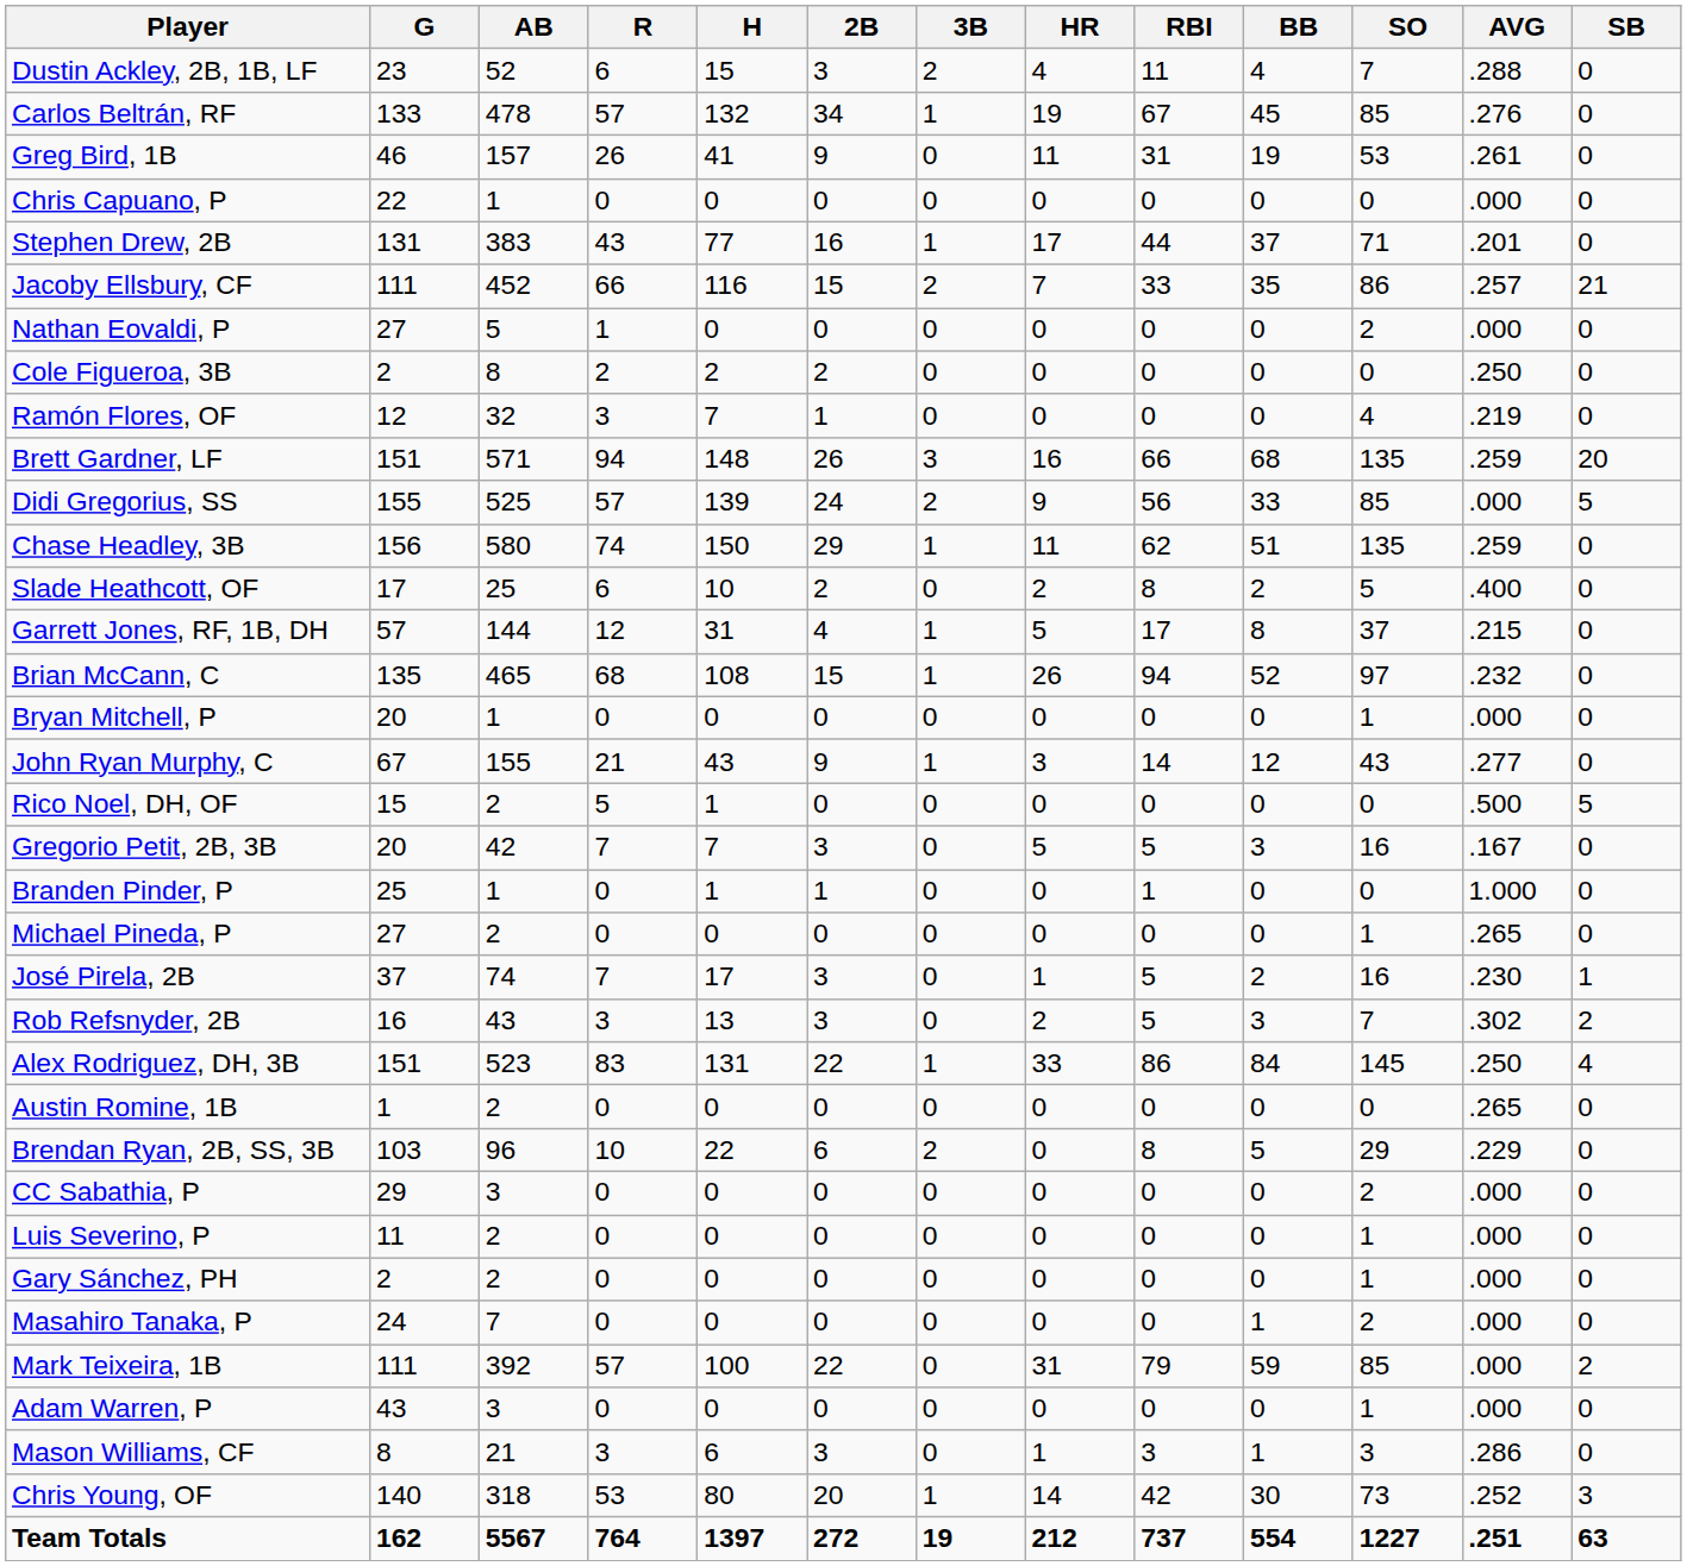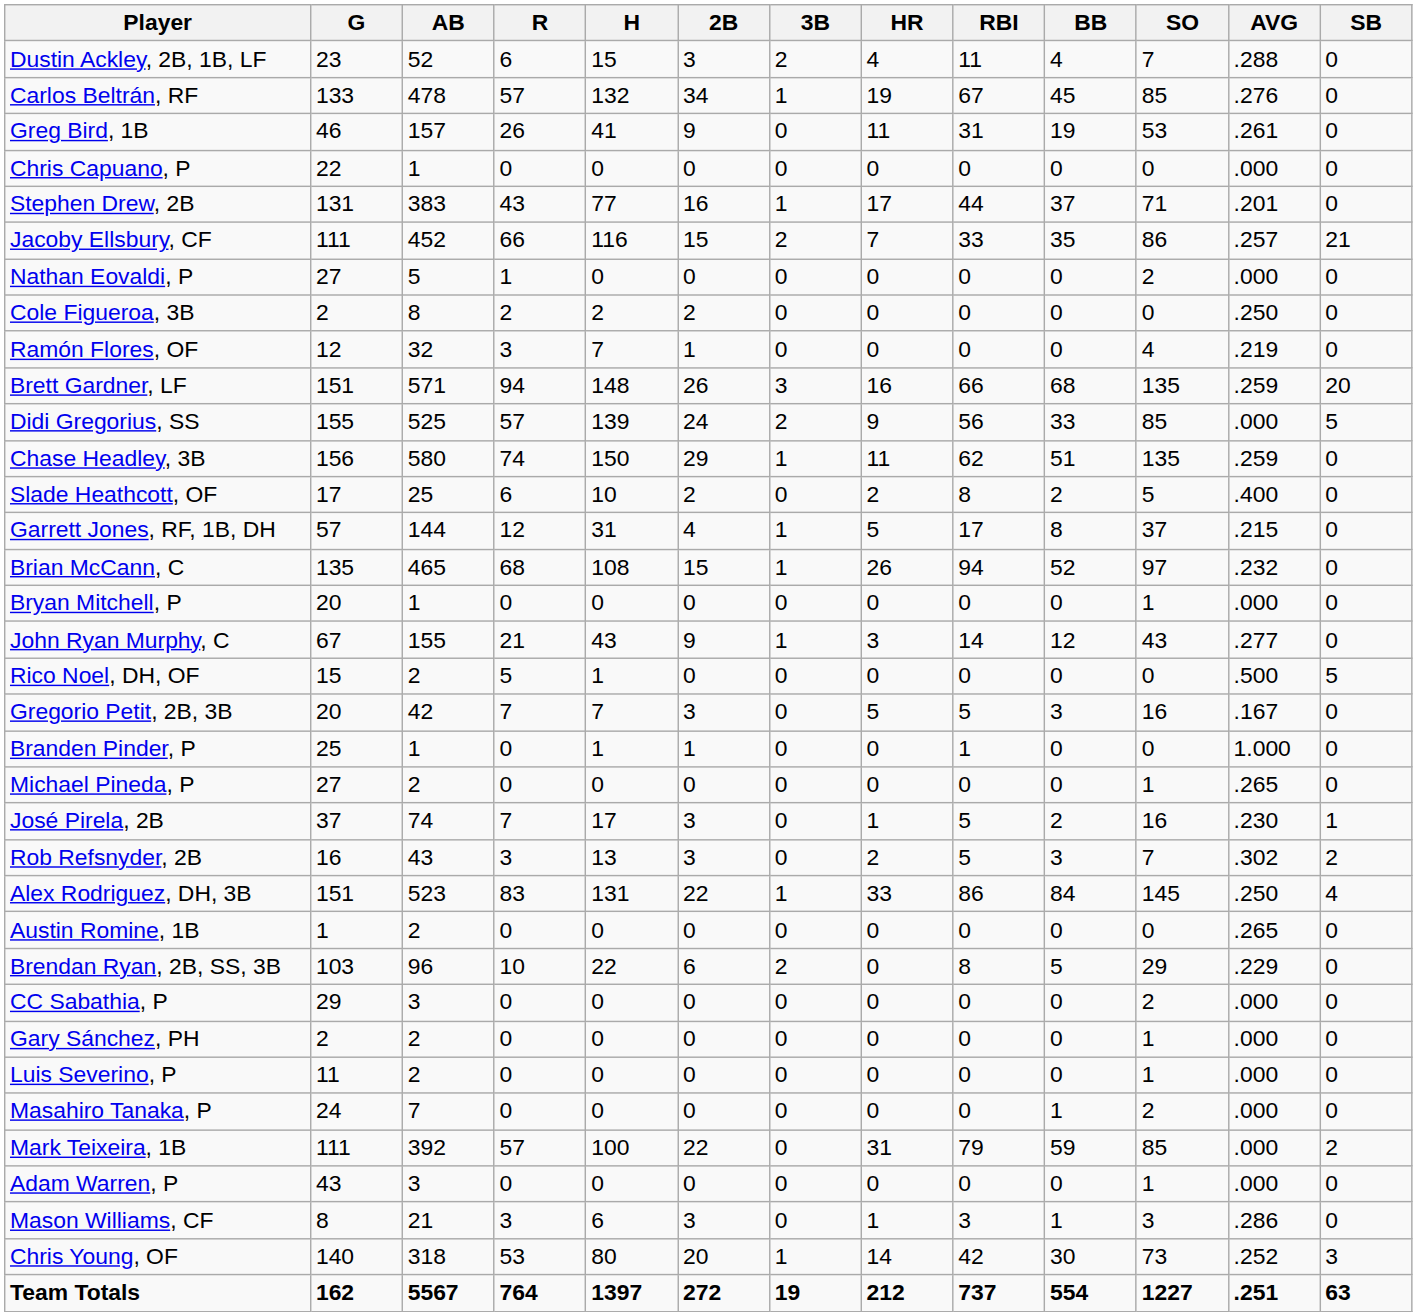 <table class="wikitable sortable">
 <tr>
 <th bgcolor="#DDDDFF" width="20%">Player</th>
 <th bgcolor="#DDDDFF" width="6%">G</th>
 <th bgcolor="#DDDDFF" width="6%">AB</th>
 <th bgcolor="#DDDDFF" width="6%">R</th>
 <th bgcolor="#DDDDFF" width="6%">H</th>
 <th bgcolor="#DDDDFF" width="6%">2B</th>
 <th bgcolor="#DDDDFF" width="6%">3B</th>
 <th bgcolor="#DDDDFF" width="6%">HR</th>
 <th bgcolor="#DDDDFF" width="6%">RBI</th>
 <th bgcolor="#DDDDFF" width="6%">BB</th>
 <th bgcolor="#DDDDFF" width="6%">SO</th>
 <th bgcolor="#DDDDFF" width="6%">AVG</th>
 <th bgcolor="#DDDDFF" width="6%">SB</th>
 </tr>
 <tr>
 <td><a href='#'>Dustin Ackley</a>, 2B, 1B, LF</td>
 <td>23</td>
 <td>52</td>
 <td>6</td>
 <td>15</td>
 <td>3</td>
 <td>2</td>
 <td>4</td>
 <td>11</td>
 <td>4</td>
 <td>7</td>
 <td>.288</td>
 <td>0</td>
 </tr>
 <tr>
 <td><a href='#'>Carlos Beltrán</a>, RF</td>
 <td>133</td>
 <td>478</td>
 <td>57</td>
 <td>132</td>
 <td>34</td>
 <td>1</td>
 <td>19</td>
 <td>67</td>
 <td>45</td>
 <td>85</td>
 <td>.276</td>
 <td>0</td>
 </tr>
 <tr>
 <td><a href='#'>Greg Bird</a>, 1B</td>
 <td>46</td>
 <td>157</td>
 <td>26</td>
 <td>41</td>
 <td>9</td>
 <td>0</td>
 <td>11</td>
 <td>31</td>
 <td>19</td>
 <td>53</td>
 <td>.261</td>
 <td>0</td>
 </tr>
 <tr>
 <td><a href='#'>Chris Capuano</a>, P</td>
 <td>22</td>
 <td>1</td>
 <td>0</td>
 <td>0</td>
 <td>0</td>
 <td>0</td>
 <td>0</td>
 <td>0</td>
 <td>0</td>
 <td>0</td>
 <td>.000</td>
 <td>0</td>
 </tr>
 <tr>
 <td><a href='#'>Stephen Drew</a>, 2B</td>
 <td>131</td>
 <td>383</td>
 <td>43</td>
 <td>77</td>
 <td>16</td>
 <td>1</td>
 <td>17</td>
 <td>44</td>
 <td>37</td>
 <td>71</td>
 <td>.201</td>
 <td>0</td>
 </tr>
 <tr>
 <td><a href='#'>Jacoby Ellsbury</a>, CF</td>
 <td>111</td>
 <td>452</td>
 <td>66</td>
 <td>116</td>
 <td>15</td>
 <td>2</td>
 <td>7</td>
 <td>33</td>
 <td>35</td>
 <td>86</td>
 <td>.257</td>
 <td>21</td>
 </tr>
 <tr>
 <td><a href='#'>Nathan Eovaldi</a>, P</td>
 <td>27</td>
 <td>5</td>
 <td>1</td>
 <td>0</td>
 <td>0</td>
 <td>0</td>
 <td>0</td>
 <td>0</td>
 <td>0</td>
 <td>2</td>
 <td>.000</td>
 <td>0</td>
 </tr>
 <tr>
 <td><a href='#'>Cole Figueroa</a>, 3B</td>
 <td>2</td>
 <td>8</td>
 <td>2</td>
 <td>2</td>
 <td>2</td>
 <td>0</td>
 <td>0</td>
 <td>0</td>
 <td>0</td>
 <td>0</td>
 <td>.250</td>
 <td>0</td>
 </tr>
 <tr>
 <td><a href='#'>Ramón Flores</a>, OF</td>
 <td>12</td>
 <td>32</td>
 <td>3</td>
 <td>7</td>
 <td>1</td>
 <td>0</td>
 <td>0</td>
 <td>0</td>
 <td>0</td>
 <td>4</td>
 <td>.219</td>
 <td>0</td>
 </tr>
 <tr>
 <td><a href='#'>Brett Gardner</a>, LF</td>
 <td>151</td>
 <td>571</td>
 <td>94</td>
 <td>148</td>
 <td>26</td>
 <td>3</td>
 <td>16</td>
 <td>66</td>
 <td>68</td>
 <td>135</td>
 <td>.259</td>
 <td>20</td>
 </tr>
 <tr>
 <td><a href='#'>Didi Gregorius</a>, SS</td>
 <td>155</td>
 <td>525</td>
 <td>57</td>
 <td>139</td>
 <td>24</td>
 <td>2</td>
 <td>9</td>
 <td>56</td>
 <td>33</td>
 <td>85</td>
 <td>.000</td>
 <td>5</td>
 </tr>
 <tr>
 <td><a href='#'>Chase Headley</a>, 3B</td>
 <td>156</td>
 <td>580</td>
 <td>74</td>
 <td>150</td>
 <td>29</td>
 <td>1</td>
 <td>11</td>
 <td>62</td>
 <td>51</td>
 <td>135</td>
 <td>.259</td>
 <td>0</td>
 </tr>
 <tr>
 <td><a href='#'>Slade Heathcott</a>, OF</td>
 <td>17</td>
 <td>25</td>
 <td>6</td>
 <td>10</td>
 <td>2</td>
 <td>0</td>
 <td>2</td>
 <td>8</td>
 <td>2</td>
 <td>5</td>
 <td>.400</td>
 <td>0</td>
 </tr>
 <tr>
 <td><a href='#'>Garrett Jones</a>, RF, 1B, DH</td>
 <td>57</td>
 <td>144</td>
 <td>12</td>
 <td>31</td>
 <td>4</td>
 <td>1</td>
 <td>5</td>
 <td>17</td>
 <td>8</td>
 <td>37</td>
 <td>.215</td>
 <td>0</td>
 </tr>
 <tr>
 <td><a href='#'>Brian McCann</a>, C</td>
 <td>135</td>
 <td>465</td>
 <td>68</td>
 <td>108</td>
 <td>15</td>
 <td>1</td>
 <td>26</td>
 <td>94</td>
 <td>52</td>
 <td>97</td>
 <td>.232</td>
 <td>0</td>
 </tr>
 <tr>
 <td><a href='#'>Bryan Mitchell</a>, P</td>
 <td>20</td>
 <td>1</td>
 <td>0</td>
 <td>0</td>
 <td>0</td>
 <td>0</td>
 <td>0</td>
 <td>0</td>
 <td>0</td>
 <td>1</td>
 <td>.000</td>
 <td>0</td>
 </tr>
 <tr>
 <td><a href='#'>John Ryan Murphy</a>, C</td>
 <td>67</td>
 <td>155</td>
 <td>21</td>
 <td>43</td>
 <td>9</td>
 <td>1</td>
 <td>3</td>
 <td>14</td>
 <td>12</td>
 <td>43</td>
 <td>.277</td>
 <td>0</td>
 </tr>
 <tr>
 <td><a href='#'>Rico Noel</a>, DH, OF</td>
 <td>15</td>
 <td>2</td>
 <td>5</td>
 <td>1</td>
 <td>0</td>
 <td>0</td>
 <td>0</td>
 <td>0</td>
 <td>0</td>
 <td>0</td>
 <td>.500</td>
 <td>5</td>
 </tr>
 <tr>
 <td><a href='#'>Gregorio Petit</a>, 2B, 3B</td>
 <td>20</td>
 <td>42</td>
 <td>7</td>
 <td>7</td>
 <td>3</td>
 <td>0</td>
 <td>5</td>
 <td>5</td>
 <td>3</td>
 <td>16</td>
 <td>.167</td>
 <td>0</td>
 </tr>
 <tr>
 <td><a href='#'>Branden Pinder</a>, P</td>
 <td>25</td>
 <td>1</td>
 <td>0</td>
 <td>1</td>
 <td>1</td>
 <td>0</td>
 <td>0</td>
 <td>1</td>
 <td>0</td>
 <td>0</td>
 <td>1.000</td>
 <td>0</td>
 </tr>
 <tr>
 <td><a href='#'>Michael Pineda</a>, P</td>
 <td>27</td>
 <td>2</td>
 <td>0</td>
 <td>0</td>
 <td>0</td>
 <td>0</td>
 <td>0</td>
 <td>0</td>
 <td>0</td>
 <td>1</td>
 <td>.265</td>
 <td>0</td>
 </tr>
 <tr>
 <td><a href='#'>José Pirela</a>, 2B</td>
 <td>37</td>
 <td>74</td>
 <td>7</td>
 <td>17</td>
 <td>3</td>
 <td>0</td>
 <td>1</td>
 <td>5</td>
 <td>2</td>
 <td>16</td>
 <td>.230</td>
 <td>1</td>
 </tr>
 <tr>
 <td><a href='#'>Rob Refsnyder</a>, 2B</td>
 <td>16</td>
 <td>43</td>
 <td>3</td>
 <td>13</td>
 <td>3</td>
 <td>0</td>
 <td>2</td>
 <td>5</td>
 <td>3</td>
 <td>7</td>
 <td>.302</td>
 <td>2</td>
 </tr>
 <tr>
 <td><a href='#'>Alex Rodriguez</a>, DH, 3B</td>
 <td>151</td>
 <td>523</td>
 <td>83</td>
 <td>131</td>
 <td>22</td>
 <td>1</td>
 <td>33</td>
 <td>86</td>
 <td>84</td>
 <td>145</td>
 <td>.250</td>
 <td>4</td>
 </tr>
 <tr>
 <td><a href='#'>Austin Romine</a>, 1B</td>
 <td>1</td>
 <td>2</td>
 <td>0</td>
 <td>0</td>
 <td>0</td>
 <td>0</td>
 <td>0</td>
 <td>0</td>
 <td>0</td>
 <td>0</td>
 <td>.265</td>
 <td>0</td>
 </tr>
 <tr>
 <td><a href='#'>Brendan Ryan</a>, 2B, SS, 3B</td>
 <td>103</td>
 <td>96</td>
 <td>10</td>
 <td>22</td>
 <td>6</td>
 <td>2</td>
 <td>0</td>
 <td>8</td>
 <td>5</td>
 <td>29</td>
 <td>.229</td>
 <td>0</td>
 </tr>
 <tr>
 <td><a href='#'>CC Sabathia</a>, P</td>
 <td>29</td>
 <td>3</td>
 <td>0</td>
 <td>0</td>
 <td>0</td>
 <td>0</td>
 <td>0</td>
 <td>0</td>
 <td>0</td>
 <td>2</td>
 <td>.000</td>
 <td>0</td>
 </tr>
 <tr>
-<td><a href='#'>Luis Severino</a>, P</td>
-<td>11</td>
+<td><a href='#'>Gary Sánchez</a>, PH</td>
+<td>2</td>
 <td>2</td>
 <td>0</td>
 <td>0</td>
 <td>0</td>
 <td>0</td>
 <td>0</td>
 <td>0</td>
 <td>0</td>
 <td>1</td>
 <td>.000</td>
 <td>0</td>
 </tr>
 <tr>
-<td><a href='#'>Gary Sánchez</a>, PH</td>
-<td>2</td>
+<td><a href='#'>Luis Severino</a>, P</td>
+<td>11</td>
 <td>2</td>
 <td>0</td>
 <td>0</td>
 <td>0</td>
 <td>0</td>
 <td>0</td>
 <td>0</td>
 <td>0</td>
 <td>1</td>
 <td>.000</td>
 <td>0</td>
 </tr>
 <tr>
 <td><a href='#'>Masahiro Tanaka</a>, P</td>
 <td>24</td>
 <td>7</td>
 <td>0</td>
 <td>0</td>
 <td>0</td>
 <td>0</td>
 <td>0</td>
 <td>0</td>
 <td>1</td>
 <td>2</td>
 <td>.000</td>
 <td>0</td>
 </tr>
 <tr>
 <td><a href='#'>Mark Teixeira</a>, 1B</td>
 <td>111</td>
 <td>392</td>
 <td>57</td>
 <td>100</td>
 <td>22</td>
 <td>0</td>
 <td>31</td>
 <td>79</td>
 <td>59</td>
 <td>85</td>
 <td>.000</td>
 <td>2</td>
 </tr>
 <tr>
 <td><a href='#'>Adam Warren</a>, P</td>
 <td>43</td>
 <td>3</td>
 <td>0</td>
 <td>0</td>
 <td>0</td>
 <td>0</td>
 <td>0</td>
 <td>0</td>
 <td>0</td>
 <td>1</td>
 <td>.000</td>
 <td>0</td>
 </tr>
 <tr>
 <td><a href='#'>Mason Williams</a>, CF</td>
 <td>8</td>
 <td>21</td>
 <td>3</td>
 <td>6</td>
 <td>3</td>
 <td>0</td>
 <td>1</td>
 <td>3</td>
 <td>1</td>
 <td>3</td>
 <td>.286</td>
 <td>0</td>
 </tr>
 <tr>
 <td><a href='#'>Chris Young</a>, OF</td>
 <td>140</td>
 <td>318</td>
 <td>53</td>
 <td>80</td>
 <td>20</td>
 <td>1</td>
 <td>14</td>
 <td>42</td>
 <td>30</td>
 <td>73</td>
 <td>.252</td>
 <td>3</td>
 </tr>
 <tr>
 <td><strong>Team Totals</strong></td>
 <td><strong>162</strong></td>
 <td><strong>5567</strong></td>
 <td><strong>764</strong></td>
 <td><strong>1397</strong></td>
 <td><strong>272</strong></td>
 <td><strong>19</strong></td>
 <td><strong>212</strong></td>
 <td><strong>737</strong></td>
 <td><strong>554</strong></td>
 <td><strong>1227</strong></td>
 <td><strong>.251</strong></td>
 <td><strong>63</strong></td>
 </tr>
 </table>
